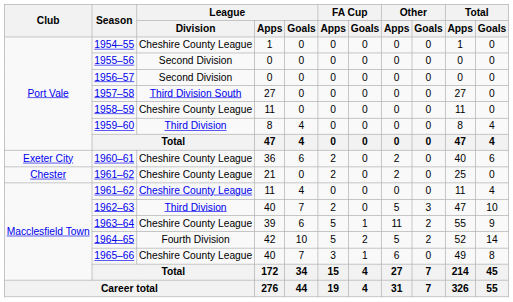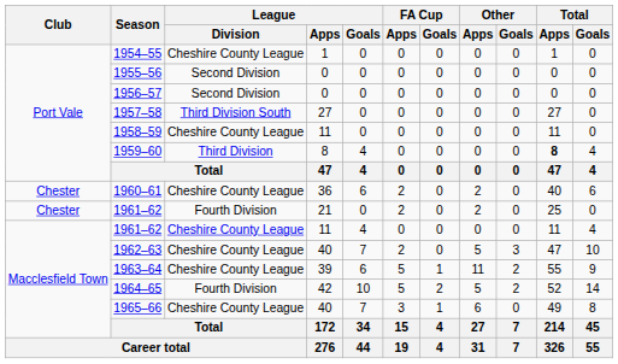 <table class="wikitable" style="text-align: center;">
 <tr>
 <th rowspan="2">Club</th>
 <th rowspan="2">Season</th>
 <th colspan="3">League</th>
 <th colspan="2">FA Cup</th>
 <th colspan="2">Other</th>
 <th colspan="2">Total</th>
 </tr>
 <tr>
 <th>Division</th>
 <th>Apps</th>
 <th>Goals</th>
 <th>Apps</th>
 <th>Goals</th>
 <th>Apps</th>
 <th>Goals</th>
 <th>Apps</th>
 <th>Goals</th>
 </tr>
 <tr>
 <td rowspan="7"><a href='#'>Port Vale</a></td>
 <td><a href='#'>1954–55</a></td>
 <td>Cheshire County League</td>
 <td>1</td>
 <td>0</td>
 <td>0</td>
 <td>0</td>
 <td>0</td>
 <td>0</td>
 <td>1</td>
 <td>0</td>
 </tr>
 <tr>
 <td><a href='#'>1955–56</a></td>
 <td>Second Division</td>
 <td>0</td>
 <td>0</td>
 <td>0</td>
 <td>0</td>
 <td>0</td>
 <td>0</td>
 <td>0</td>
 <td>0</td>
 </tr>
 <tr>
 <td><a href='#'>1956–57</a></td>
 <td>Second Division</td>
 <td>0</td>
 <td>0</td>
 <td>0</td>
 <td>0</td>
 <td>0</td>
 <td>0</td>
 <td>0</td>
 <td>0</td>
 </tr>
 <tr>
 <td><a href='#'>1957–58</a></td>
 <td><a href='#'>Third Division South</a></td>
 <td>27</td>
 <td>0</td>
 <td>0</td>
 <td>0</td>
 <td>0</td>
 <td>0</td>
 <td>27</td>
 <td>0</td>
 </tr>
 <tr>
 <td><a href='#'>1958–59</a></td>
 <td>Cheshire County League</td>
 <td>11</td>
 <td>0</td>
 <td>0</td>
 <td>0</td>
 <td>0</td>
 <td>0</td>
 <td>11</td>
 <td>0</td>
 </tr>
 <tr>
 <td><a href='#'>1959–60</a></td>
 <td><a href='#'>Third Division</a></td>
 <td>8</td>
 <td>4</td>
 <td>0</td>
 <td>0</td>
 <td>0</td>
 <td>0</td>
-<td>8</td>
+<td><strong>8</strong></td>
 <td>4</td>
 </tr>
 <tr>
 <th colspan="2">Total</th>
 <th>47</th>
 <th>4</th>
 <th>0</th>
 <th>0</th>
 <th>0</th>
 <th>0</th>
 <th>47</th>
 <th>4</th>
 </tr>
 <tr>
-<td><a href='#'>Exeter City</a></td>
+<td><a href='#'>Chester</a></td>
 <td><a href='#'>1960–61</a></td>
 <td>Cheshire County League</td>
 <td>36</td>
 <td>6</td>
 <td>2</td>
 <td>0</td>
 <td>2</td>
 <td>0</td>
 <td>40</td>
 <td>6</td>
 </tr>
 <tr>
 <td><a href='#'>Chester</a></td>
 <td><a href='#'>1961–62</a></td>
-<td>Cheshire County League</td>
+<td>Fourth Division</td>
 <td>21</td>
 <td>0</td>
 <td>2</td>
 <td>0</td>
 <td>2</td>
 <td>0</td>
 <td>25</td>
 <td>0</td>
 </tr>
 <tr>
 <td rowspan="6"><a href='#'>Macclesfield Town</a></td>
 <td><a href='#'>1961–62</a></td>
 <td><a href='#'>Cheshire County League</a></td>
 <td>11</td>
 <td>4</td>
 <td>0</td>
 <td>0</td>
 <td>0</td>
 <td>0</td>
 <td>11</td>
 <td>4</td>
 </tr>
 <tr>
 <td><a href='#'>1962–63</a></td>
-<td><a href='#'>Third Division</a></td>
+<td>Cheshire County League</td>
 <td>40</td>
 <td>7</td>
 <td>2</td>
 <td>0</td>
 <td>5</td>
 <td>3</td>
 <td>47</td>
 <td>10</td>
 </tr>
 <tr>
 <td><a href='#'>1963–64</a></td>
 <td>Cheshire County League</td>
 <td>39</td>
 <td>6</td>
 <td>5</td>
 <td>1</td>
 <td>11</td>
 <td>2</td>
 <td>55</td>
 <td>9</td>
 </tr>
 <tr>
 <td><a href='#'>1964–65</a></td>
 <td>Fourth Division</td>
 <td>42</td>
 <td>10</td>
 <td>5</td>
 <td>2</td>
 <td>5</td>
 <td>2</td>
 <td>52</td>
 <td>14</td>
 </tr>
 <tr>
 <td><a href='#'>1965–66</a></td>
 <td>Cheshire County League</td>
 <td>40</td>
 <td>7</td>
 <td>3</td>
 <td>1</td>
 <td>6</td>
 <td>0</td>
 <td>49</td>
 <td>8</td>
 </tr>
 <tr>
 <th colspan="2">Total</th>
 <th>172</th>
 <th>34</th>
 <th>15</th>
 <th>4</th>
 <th>27</th>
 <th>7</th>
 <th>214</th>
 <th>45</th>
 </tr>
 <tr>
 <th colspan="3">Career total</th>
 <th>276</th>
 <th>44</th>
 <th>19</th>
 <th>4</th>
 <th>31</th>
 <th>7</th>
 <th>326</th>
 <th>55</th>
 </tr>
 </table>
